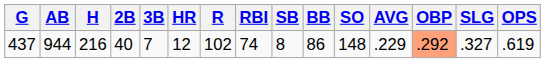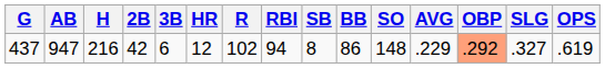 <table class="wikitable" style="margin:1em auto;">
 <tr>
 <th><a href='#'>G</a></th>
 <th><a href='#'>AB</a></th>
 <th><a href='#'>H</a></th>
 <th><a href='#'>2B</a></th>
 <th><a href='#'>3B</a></th>
 <th><a href='#'>HR</a></th>
 <th><a href='#'>R</a></th>
 <th><a href='#'>RBI</a></th>
 <th><a href='#'>SB</a></th>
 <th><a href='#'>BB</a></th>
 <th><a href='#'>SO</a></th>
 <th><a href='#'>AVG</a></th>
 <th><a href='#'>OBP</a></th>
 <th><a href='#'>SLG</a></th>
 <th><a href='#'>OPS</a></th>
 </tr>
 <tr>
 <td>437</td>
-<td>944</td>
+<td>947</td>
 <td>216</td>
-<td>40</td>
-<td>7</td>
+<td>42</td>
+<td>6</td>
 <td>12</td>
 <td>102</td>
-<td>74</td>
+<td>94</td>
 <td>8</td>
 <td>86</td>
 <td>148</td>
 <td>.229</td>
 <td style="background: lightsalmon;">.292</td>
 <td>.327</td>
 <td>.619</td>
 </tr>
 </table>
